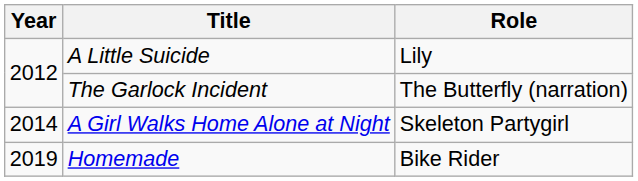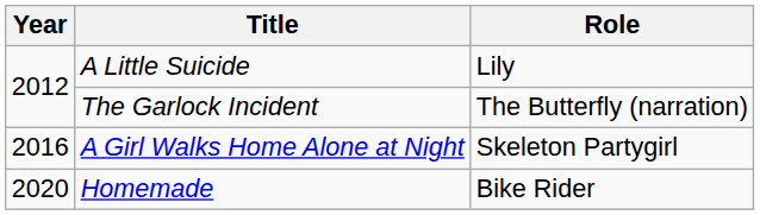 <table class="wikitable">
 <tr>
 <th>Year</th>
 <th>Title</th>
 <th>Role</th>
 </tr>
 <tr>
 <td rowspan=2>2012</td>
 <td><em>A Little Suicide</em></td>
 <td>Lily</td>
 </tr>
 <tr>
 <td><em>The Garlock Incident</em></td>
 <td>The Butterfly (narration)</td>
 </tr>
 <tr>
-<td>2014</td>
+<td>2016</td>
 <td><em><a href='#'>A Girl Walks Home Alone at Night</a></em></td>
 <td>Skeleton Partygirl</td>
 </tr>
 <tr>
-<td>2019</td>
+<td>2020</td>
 <td><em><a href='#'>Homemade</a></em></td>
 <td>Bike Rider</td>
 </tr>
 </table>
